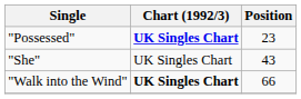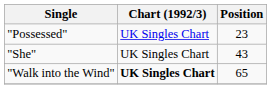 <table class="wikitable sortable">
 <tr>
 <th align="left">Single</th>
 <th align="left">Chart (1992/3)</th>
 <th align="left">Position</th>
 </tr>
 <tr>
 <td>"Possessed"</td>
-<td><strong><a href='#'>UK Singles Chart</a></strong></td>
+<td><a href='#'>UK Singles Chart</a></td>
 <td align="center">23</td>
 </tr>
 <tr>
 <td>"She"</td>
 <td>UK Singles Chart</td>
 <td align="center">43</td>
 </tr>
 <tr>
 <td>"Walk into the Wind"</td>
 <td><strong>UK Singles Chart</strong></td>
-<td align="center">66</td>
+<td align="center">65</td>
 </tr>
 <tr>
 </tr>
 </table>
